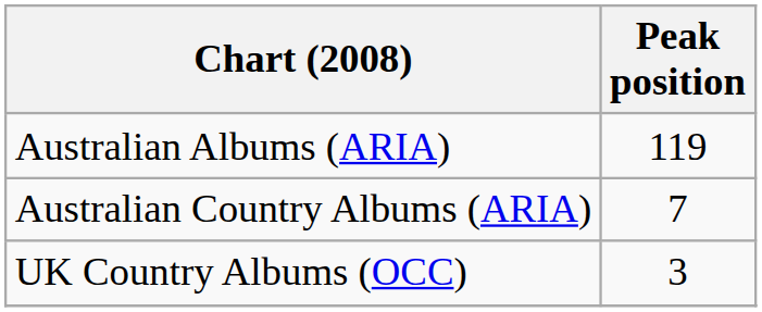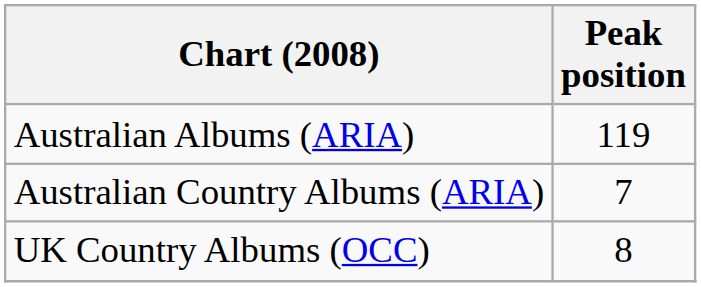 <table class="wikitable sortable">
 <tr>
 <th>Chart (2008)</th>
 <th>Peak<br>position</th>
 </tr>
 <tr>
 <td>Australian Albums (<a href='#'>ARIA</a>)</td>
 <td align="center">119</td>
 </tr>
 <tr>
 <td>Australian Country Albums (<a href='#'>ARIA</a>)</td>
 <td align="center">7</td>
 </tr>
 <tr>
 <td>UK Country Albums (<a href='#'>OCC</a>)</td>
-<td align="center">3</td>
+<td align="center">8</td>
 </tr>
 <tr>
 </tr>
 <tr>
 </tr>
 </table>
